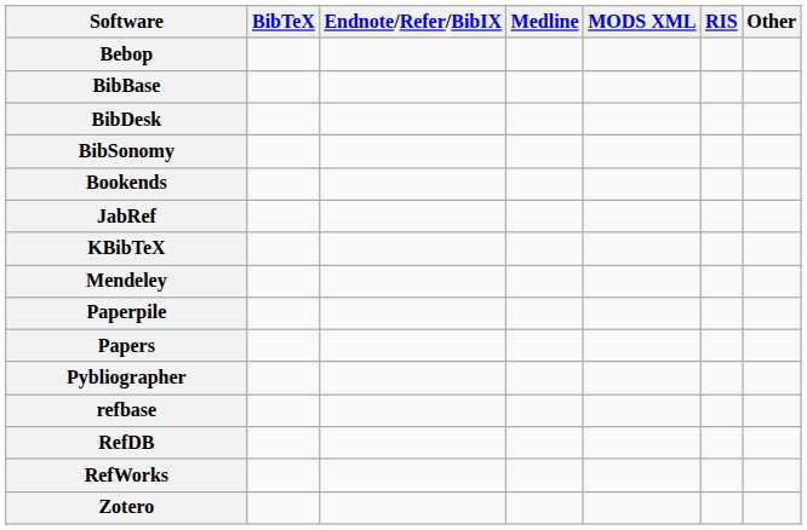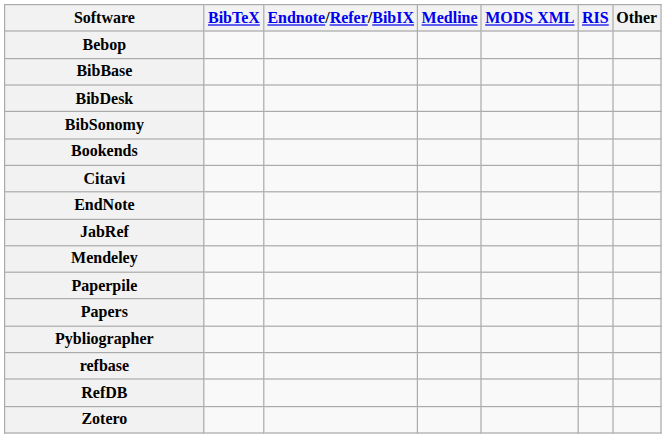 <table class="wikitable sortable" style="font-size: smaller; text-align: center; width: auto;">
 <tr>
 <th style="width: 12em">Software</th>
 <th><a href='#'>BibTeX</a></th>
 <th><a href='#'>Endnote</a>/<a href='#'>Refer</a>/<a href='#'>BibIX</a></th>
 <th><a href='#'>Medline</a></th>
 <th><a href='#'>MODS XML</a></th>
 <th><a href='#'>RIS</a></th>
 <th>Other</th>
 </tr>
 <tr>
 <th>Bebop</th>
 <td></td>
 <td></td>
 <td></td>
 <td></td>
 <td></td>
 <td></td>
 </tr>
 <tr>
 <th>BibBase</th>
 <td></td>
 <td></td>
 <td></td>
 <td></td>
 <td></td>
 <td></td>
 </tr>
 <tr>
 <th>BibDesk</th>
 <td></td>
 <td></td>
 <td></td>
 <td></td>
 <td></td>
 <td></td>
 </tr>
 <tr>
 <th>BibSonomy</th>
 <td></td>
 <td></td>
 <td></td>
 <td></td>
 <td></td>
 <td></td>
 </tr>
 <tr>
 <th>Bookends</th>
 <td></td>
 <td></td>
 <td></td>
 <td></td>
 <td></td>
 <td></td>
 </tr>
 <tr>
-<th>JabRef</th>
+<th>Citavi</th>
 <td></td>
 <td></td>
 <td></td>
 <td></td>
 <td></td>
 <td></td>
 </tr>
 <tr>
-<th>KBibTeX</th>
+<th>EndNote</th>
+<td></td>
+<td></td>
+<td></td>
+<td></td>
+<td></td>
+<td></td>
+</tr>
+<tr>
+<th>JabRef</th>
 <td></td>
 <td></td>
 <td></td>
 <td></td>
 <td></td>
 <td></td>
 </tr>
 <tr>
 <th>Mendeley</th>
 <td></td>
 <td></td>
 <td></td>
 <td></td>
 <td></td>
 <td></td>
 </tr>
 <tr>
 <th>Paperpile</th>
 <td></td>
 <td></td>
 <td></td>
 <td></td>
 <td></td>
 <td></td>
 </tr>
 <tr>
 <th>Papers</th>
 <td></td>
 <td></td>
 <td></td>
 <td></td>
 <td></td>
 <td></td>
 </tr>
 <tr>
 <th>Pybliographer</th>
 <td></td>
 <td></td>
 <td></td>
 <td></td>
 <td></td>
 <td></td>
 </tr>
 <tr>
 <th>refbase</th>
 <td></td>
 <td></td>
 <td></td>
 <td></td>
 <td></td>
 <td></td>
 </tr>
 <tr>
 <th>RefDB</th>
 <td></td>
 <td></td>
 <td></td>
 <td></td>
 <td></td>
 <td></td>
 </tr>
 <tr>
-<th>RefWorks</th>
-<td></td>
-<td></td>
-<td></td>
-<td></td>
-<td></td>
-<td></td>
-</tr>
-<tr>
 <th>Zotero</th>
 <td></td>
 <td></td>
 <td></td>
 <td></td>
 <td></td>
 <td></td>
 </tr>
 </table>
